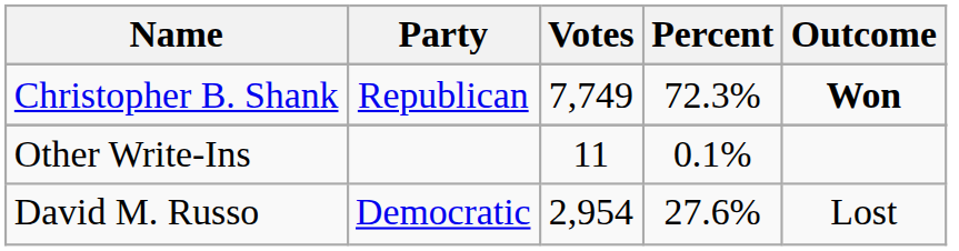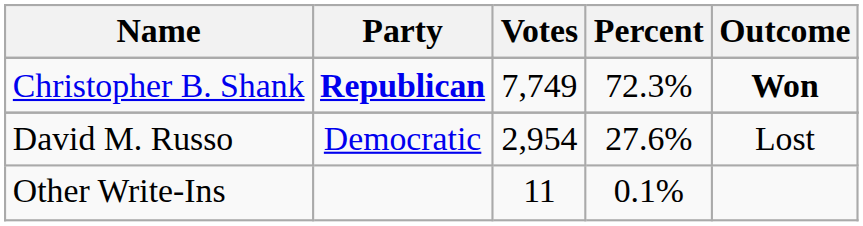 <table class=wikitable style="text-align:center">
 <tr>
 <th>Name</th>
 <th>Party</th>
 <th>Votes</th>
 <th>Percent</th>
 <th>Outcome</th>
 </tr>
 <tr>
 </tr>
 <tr>
 <td align=left><a href='#'>Christopher B. Shank</a></td>
-<td><a href='#'>Republican</a></td>
+<td><strong><a href='#'>Republican</a></strong></td>
 <td>7,749</td>
 <td>72.3%</td>
 <td><strong>Won</strong></td>
 </tr>
 <tr>
+</tr>
+<tr>
+<td align=left>David M. Russo</td>
+<td><a href='#'>Democratic</a></td>
+<td>2,954</td>
+<td>27.6%</td>
+<td>Lost</td>
 </tr>
 <tr>
 <td align=left>Other Write-Ins</td>
 <td></td>
 <td>11</td>
 <td>0.1%</td>
 <td></td>
 </tr>
-<tr>
-<td align=left>David M. Russo</td>
-<td><a href='#'>Democratic</a></td>
-<td>2,954</td>
-<td>27.6%</td>
-<td>Lost</td>
-</tr>
 </table>
